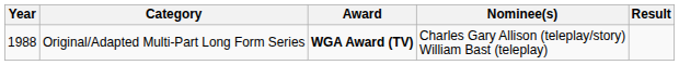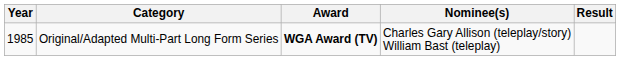 <table class="wikitable">
 <tr>
 <th>Year</th>
 <th>Category</th>
 <th>Award</th>
 <th>Nominee(s)</th>
 <th>Result</th>
 </tr>
 <tr>
-<td>1988</td>
+<td>1985</td>
 <td>Original/Adapted Multi-Part Long Form Series</td>
 <td><strong>WGA Award (TV)</strong></td>
 <td>Charles Gary Allison (teleplay/story)<br>William Bast (teleplay)</td>
 <td></td>
 </tr>
 </table>
